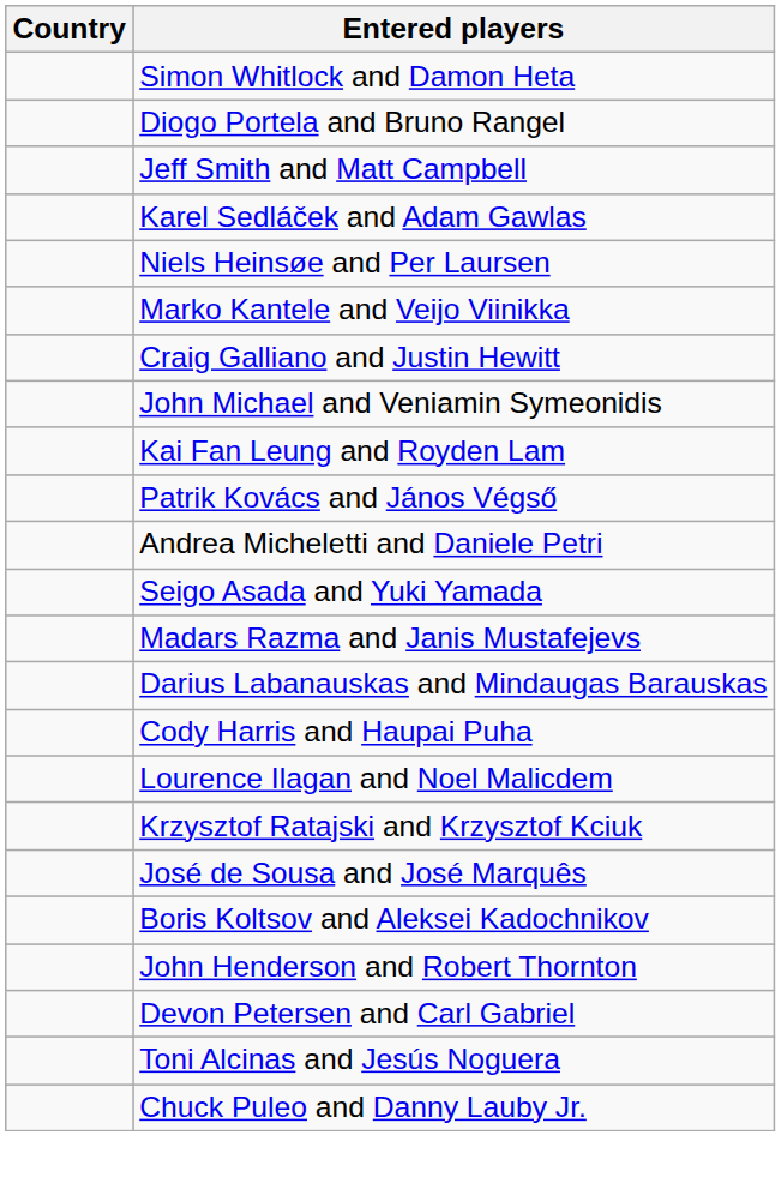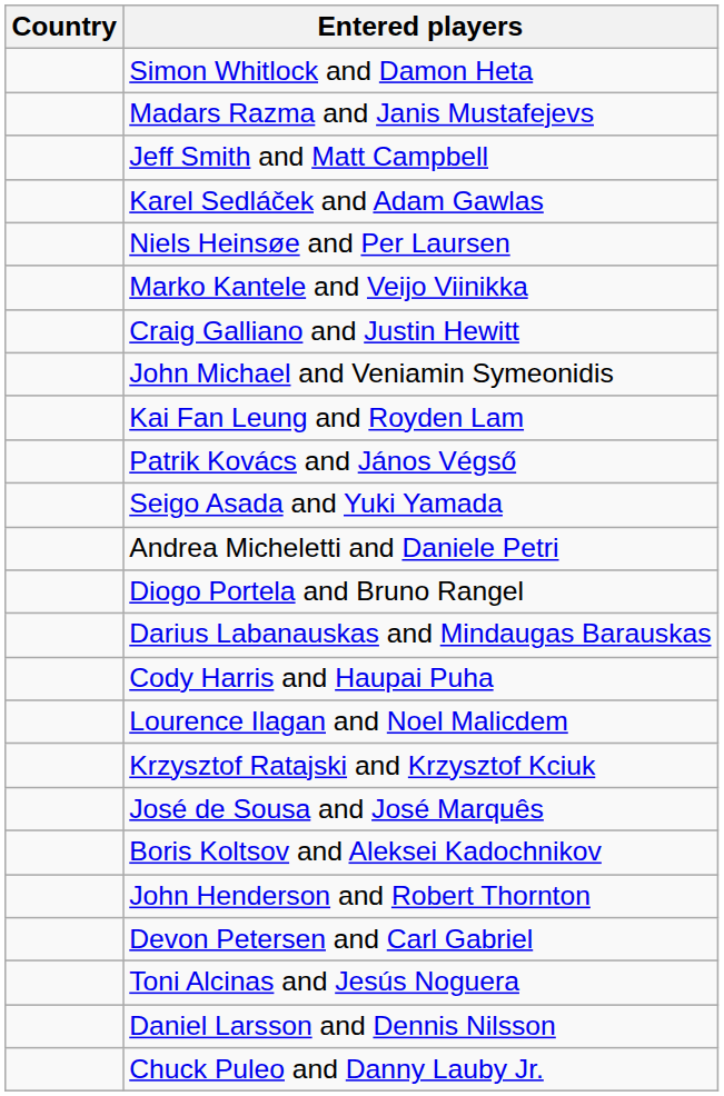 <table class="wikitable">
 <tr>
 <th>Country</th>
 <th>Entered players</th>
 </tr>
 <tr>
 <td></td>
 <td><a href='#'>Simon Whitlock</a> and <a href='#'>Damon Heta</a></td>
 </tr>
 <tr>
 <td></td>
-<td><a href='#'>Diogo Portela</a> and Bruno Rangel</td>
+<td><a href='#'>Madars Razma</a> and <a href='#'>Janis Mustafejevs</a></td>
 </tr>
 <tr>
 <td></td>
 <td><a href='#'>Jeff Smith</a> and <a href='#'>Matt Campbell</a></td>
 </tr>
 <tr>
 <td></td>
 <td><a href='#'>Karel Sedláček</a> and <a href='#'>Adam Gawlas</a></td>
 </tr>
 <tr>
 <td></td>
 <td><a href='#'>Niels Heinsøe</a> and <a href='#'>Per Laursen</a></td>
 </tr>
 <tr>
 <td></td>
 <td><a href='#'>Marko Kantele</a> and <a href='#'>Veijo Viinikka</a></td>
 </tr>
 <tr>
 <td></td>
 <td><a href='#'>Craig Galliano</a> and <a href='#'>Justin Hewitt</a></td>
 </tr>
 <tr>
 <td></td>
 <td><a href='#'>John Michael</a> and Veniamin Symeonidis</td>
 </tr>
 <tr>
 <td></td>
 <td><a href='#'>Kai Fan Leung</a> and <a href='#'>Royden Lam</a></td>
 </tr>
 <tr>
 <td></td>
 <td><a href='#'>Patrik Kovács</a> and <a href='#'>János Végső</a></td>
 </tr>
 <tr>
 <td></td>
+<td><a href='#'>Seigo Asada</a> and <a href='#'>Yuki Yamada</a></td>
+</tr>
+<tr>
+<td></td>
 <td>Andrea Micheletti and <a href='#'>Daniele Petri</a></td>
 </tr>
 <tr>
 <td></td>
-<td><a href='#'>Seigo Asada</a> and <a href='#'>Yuki Yamada</a></td>
-</tr>
-<tr>
-<td></td>
-<td><a href='#'>Madars Razma</a> and <a href='#'>Janis Mustafejevs</a></td>
+<td><a href='#'>Diogo Portela</a> and Bruno Rangel</td>
 </tr>
 <tr>
 <td></td>
 <td><a href='#'>Darius Labanauskas</a> and <a href='#'>Mindaugas Barauskas</a></td>
 </tr>
 <tr>
 <td></td>
 <td><a href='#'>Cody Harris</a> and <a href='#'>Haupai Puha</a></td>
 </tr>
 <tr>
 <td></td>
 <td><a href='#'>Lourence Ilagan</a> and <a href='#'>Noel Malicdem</a></td>
 </tr>
 <tr>
 <td></td>
 <td><a href='#'>Krzysztof Ratajski</a> and <a href='#'>Krzysztof Kciuk</a></td>
 </tr>
 <tr>
 <td></td>
 <td><a href='#'>José de Sousa</a> and <a href='#'>José Marquês</a></td>
 </tr>
 <tr>
 <td></td>
 <td><a href='#'>Boris Koltsov</a> and <a href='#'>Aleksei Kadochnikov</a></td>
 </tr>
 <tr>
 <td></td>
 <td><a href='#'>John Henderson</a> and <a href='#'>Robert Thornton</a></td>
 </tr>
 <tr>
 <td></td>
 <td><a href='#'>Devon Petersen</a> and <a href='#'>Carl Gabriel</a></td>
 </tr>
 <tr>
 <td></td>
 <td><a href='#'>Toni Alcinas</a> and <a href='#'>Jesús Noguera</a></td>
 </tr>
 <tr>
 <td></td>
+<td><a href='#'>Daniel Larsson</a> and <a href='#'>Dennis Nilsson</a></td>
+</tr>
+<tr>
+<td></td>
 <td><a href='#'>Chuck Puleo</a> and <a href='#'>Danny Lauby Jr.</a></td>
 </tr>
 </table>
